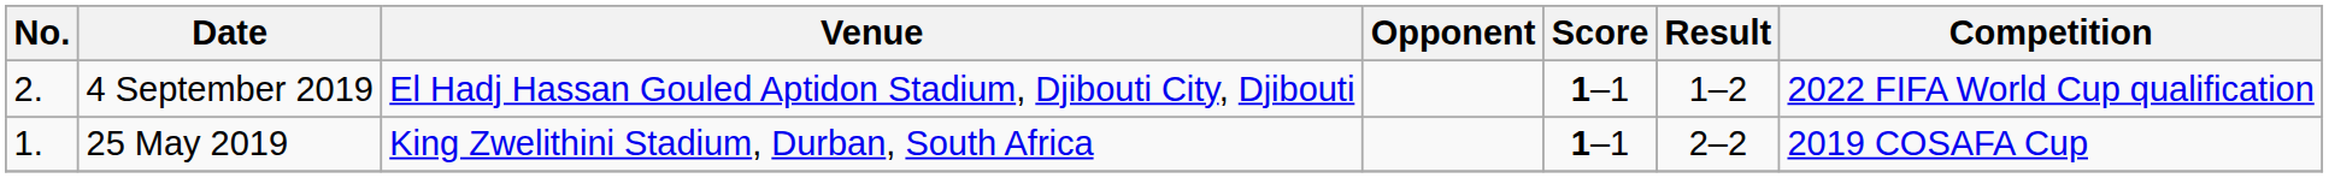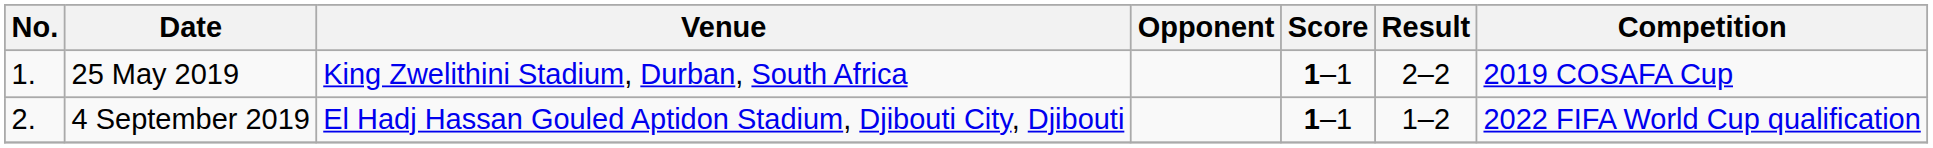 <table class="wikitable">
 <tr>
 <th>No.</th>
 <th>Date</th>
 <th>Venue</th>
 <th>Opponent</th>
 <th>Score</th>
 <th>Result</th>
 <th>Competition</th>
 </tr>
 <tr>
+<td>1.</td>
+<td>25 May 2019</td>
+<td><a href='#'>King Zwelithini Stadium</a>, <a href='#'>Durban</a>, <a href='#'>South Africa</a></td>
+<td></td>
+<td align=center><strong>1</strong>–1</td>
+<td align=center>2–2</td>
+<td><a href='#'>2019 COSAFA Cup</a></td>
+</tr>
+<tr>
 <td>2.</td>
 <td>4 September 2019</td>
 <td><a href='#'>El Hadj Hassan Gouled Aptidon Stadium</a>, <a href='#'>Djibouti City</a>, <a href='#'>Djibouti</a></td>
 <td></td>
 <td align=center><strong>1</strong>–1</td>
 <td align=center>1–2</td>
 <td><a href='#'>2022 FIFA World Cup qualification</a></td>
 </tr>
 <tr>
-<td>1.</td>
-<td>25 May 2019</td>
-<td><a href='#'>King Zwelithini Stadium</a>, <a href='#'>Durban</a>, <a href='#'>South Africa</a></td>
-<td></td>
-<td align=center><strong>1</strong>–1</td>
-<td align=center>2–2</td>
-<td><a href='#'>2019 COSAFA Cup</a></td>
-</tr>
-<tr>
 </tr>
 </table>
